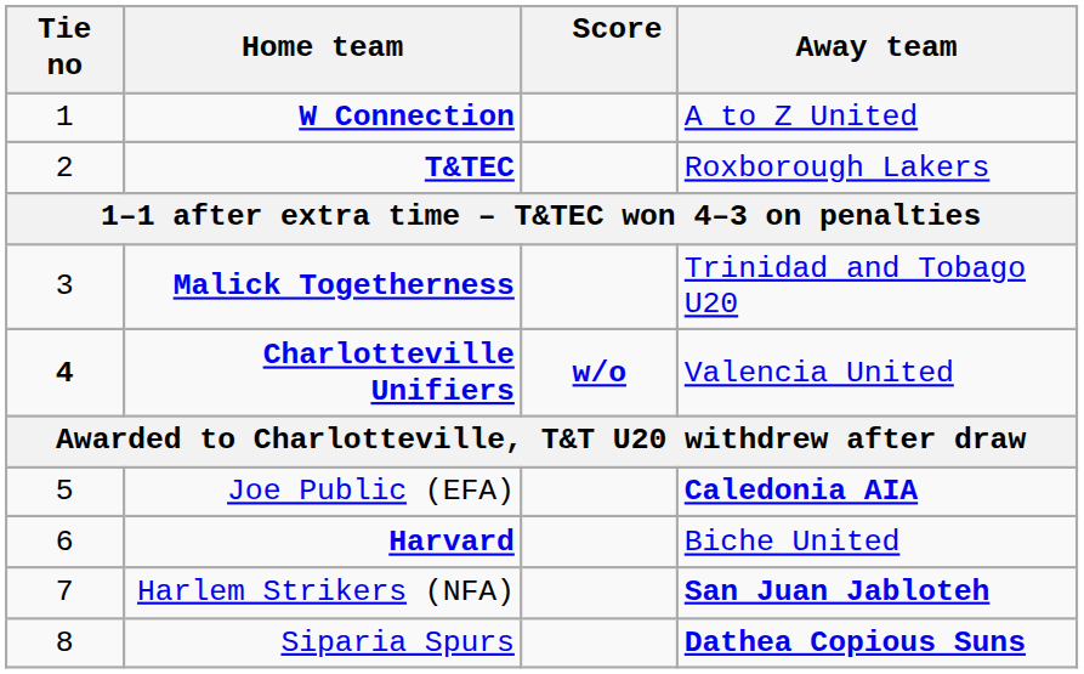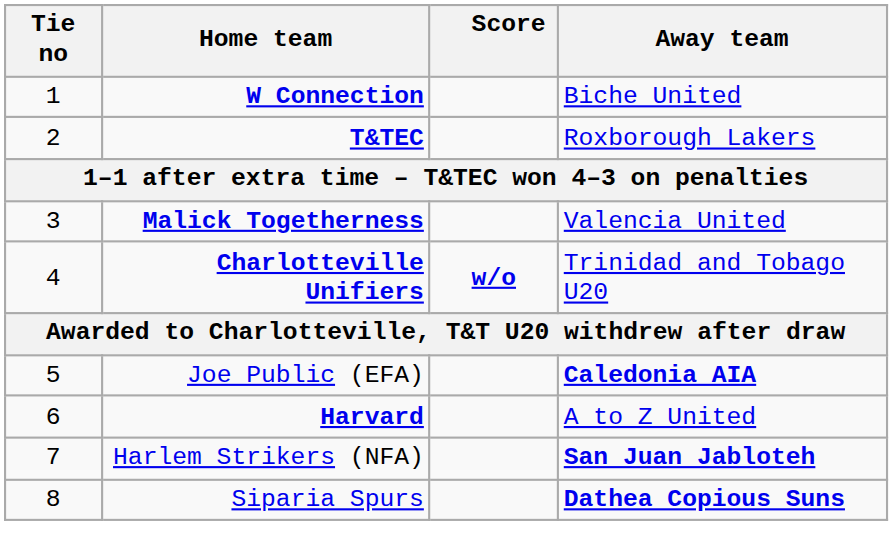 <table class="wikitable" style="font-size:90%;">
 <tr>
 <th width="40">Tie no</th>
 <th width="150">Home team</th>
 <th width="55">  Score  </th>
 <th width="150">Away team</th>
 </tr>
 <tr>
 <td align=center>1</td>
 <td align="right"><strong><a href='#'>W Connection</a></strong></td>
 <td align=center></td>
-<td><a href='#'>A to Z United</a></td>
+<td><a href='#'>Biche United</a></td>
 </tr>
 <tr>
 <td align=center>2</td>
 <td align="right"><strong><a href='#'>T&TEC</a></strong></td>
 <td align=center></td>
 <td><a href='#'>Roxborough Lakers</a></td>
 </tr>
 <tr>
 <th colspan="4">1–1 after extra time – T&TEC won 4–3 on penalties</th>
 </tr>
 <tr>
 <td align=center>3</td>
 <td align="right"><strong><a href='#'>Malick Togetherness</a></strong></td>
 <td align=center></td>
-<td><a href='#'>Trinidad and Tobago U20</a></td>
+<td><a href='#'>Valencia United</a></td>
 </tr>
 <tr>
-<td align=center><strong>4</strong></td>
+<td align=center>4</td>
 <td align="right"><strong><a href='#'>Charlotteville Unifiers</a></strong></td>
 <td align=center><strong><a href='#'>w/o</a></strong></td>
-<td><a href='#'>Valencia United</a></td>
+<td><a href='#'>Trinidad and Tobago U20</a></td>
 </tr>
 <tr>
 <th colspan="4">Awarded to Charlotteville, T&T U20 withdrew after draw</th>
 </tr>
 <tr>
 <td align=center>5</td>
 <td align="right"><a href='#'>Joe Public</a> (EFA)</td>
 <td align=center></td>
 <td><strong><a href='#'>Caledonia AIA</a></strong></td>
 </tr>
 <tr>
 <td align=center>6</td>
 <td align="right"><strong><a href='#'>Harvard</a></strong></td>
 <td align=center></td>
-<td><a href='#'>Biche United</a></td>
+<td><a href='#'>A to Z United</a></td>
 </tr>
 <tr>
 <td align=center>7</td>
 <td align="right"><a href='#'>Harlem Strikers</a> (NFA)</td>
 <td align=center></td>
 <td><strong><a href='#'>San Juan Jabloteh</a></strong></td>
 </tr>
 <tr>
 <td align=center>8</td>
 <td align="right"><a href='#'>Siparia Spurs</a></td>
 <td align=center></td>
 <td><strong><a href='#'>Dathea Copious Suns</a></strong></td>
 </tr>
 </table>
